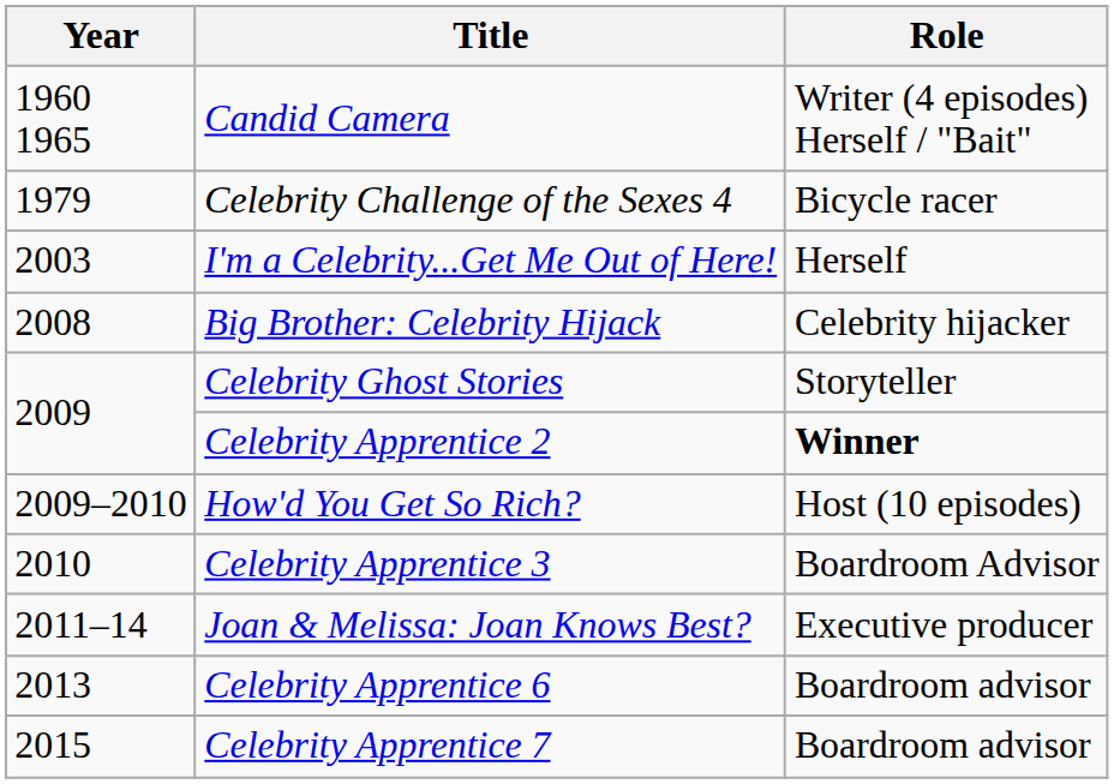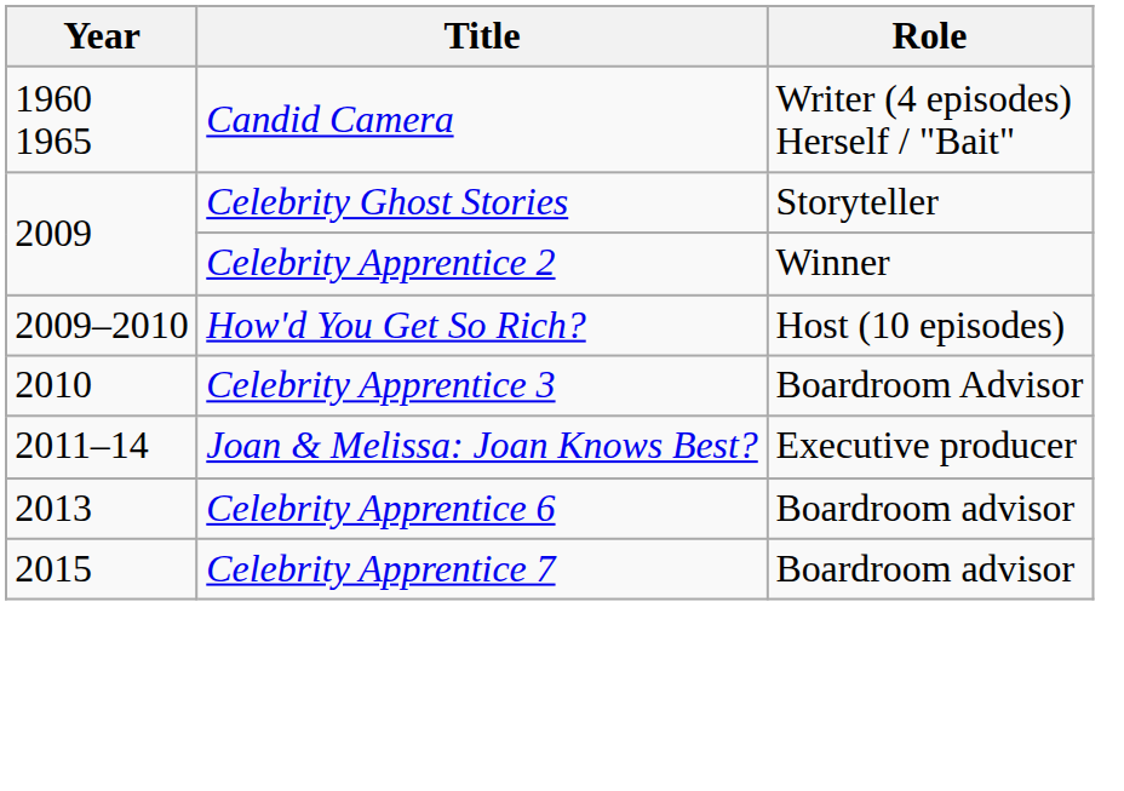 <table class="wikitable sortable">
 <tr>
 <th>Year</th>
 <th>Title</th>
 <th>Role</th>
 </tr>
 <tr>
 <td>1960<br>1965</td>
 <td><em><a href='#'>Candid Camera</a></em></td>
 <td>Writer (4 episodes)<br>Herself / "Bait"</td>
 </tr>
 <tr>
-<td>1979</td>
-<td><em>Celebrity Challenge of the Sexes 4</em></td>
-<td>Bicycle racer</td>
-</tr>
-<tr>
-<td>2003</td>
-<td><em><a href='#'>I'm a Celebrity...Get Me Out of Here!</a></em></td>
-<td>Herself</td>
-</tr>
-<tr>
-<td>2008</td>
-<td><em><a href='#'>Big Brother: Celebrity Hijack</a></em></td>
-<td>Celebrity hijacker</td>
-</tr>
-<tr>
 <td rowspan="2">2009</td>
 <td><em><a href='#'>Celebrity Ghost Stories</a></em></td>
 <td>Storyteller</td>
 </tr>
 <tr>
 <td><em><a href='#'>Celebrity Apprentice 2</a></em></td>
-<td><strong>Winner</strong></td>
+<td>Winner</td>
 </tr>
 <tr>
 <td>2009–2010</td>
 <td><em><a href='#'>How'd You Get So Rich?</a></em></td>
 <td>Host (10 episodes)</td>
 </tr>
 <tr>
 <td>2010</td>
 <td><em><a href='#'>Celebrity Apprentice 3</a></em></td>
 <td>Boardroom Advisor</td>
 </tr>
 <tr>
 <td>2011–14</td>
 <td><em><a href='#'>Joan & Melissa: Joan Knows Best?</a></em></td>
 <td>Executive producer</td>
 </tr>
 <tr>
 <td>2013</td>
 <td><em><a href='#'>Celebrity Apprentice 6</a></em></td>
 <td>Boardroom advisor</td>
 </tr>
 <tr>
 <td>2015</td>
 <td><em><a href='#'>Celebrity Apprentice 7</a></em></td>
 <td>Boardroom advisor</td>
 </tr>
 </table>
